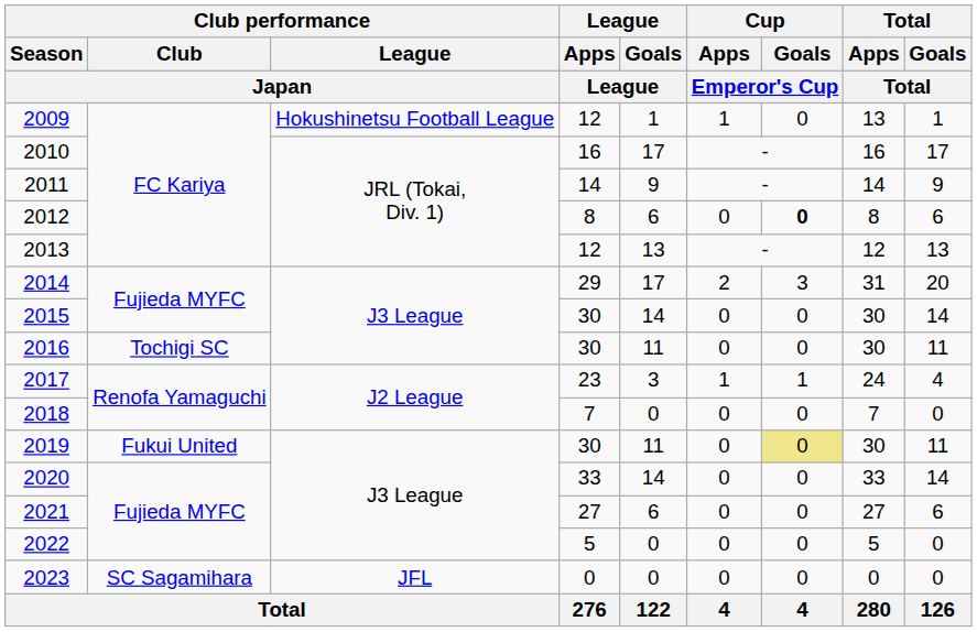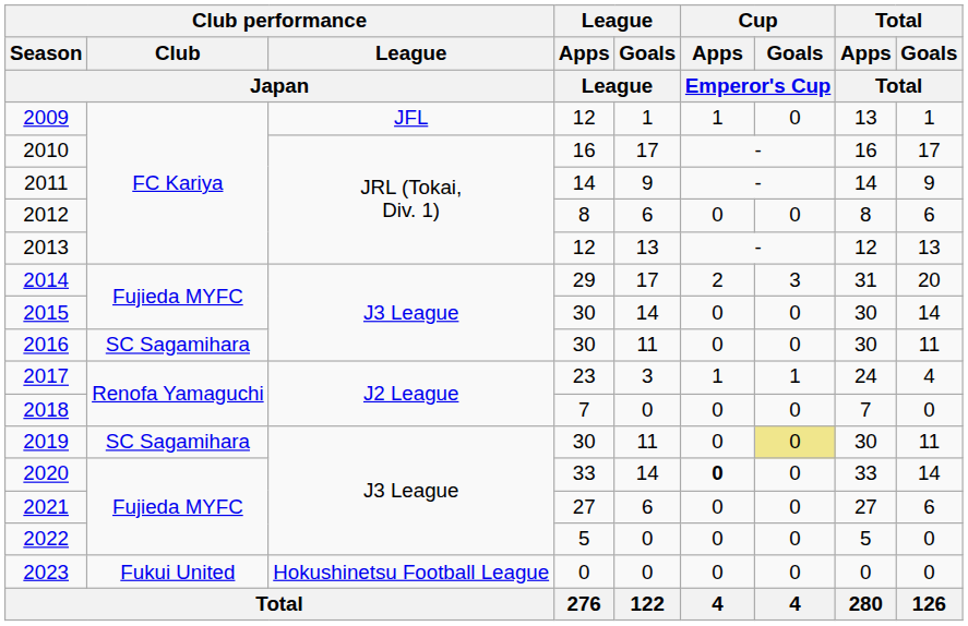 <table class="wikitable" style="text-align:center;">
 <tr>
 <th colspan=3>Club performance</th>
 <th colspan=2>League</th>
 <th colspan=2>Cup</th>
 <th colspan=2>Total</th>
 </tr>
 <tr>
 <th>Season</th>
 <th>Club</th>
 <th>League</th>
 <th>Apps</th>
 <th>Goals</th>
 <th>Apps</th>
 <th>Goals</th>
 <th>Apps</th>
 <th>Goals</th>
 </tr>
 <tr>
 <th colspan=3>Japan</th>
 <th colspan=2>League</th>
 <th colspan=2><a href='#'>Emperor's Cup</a></th>
 <th colspan=2>Total</th>
 </tr>
 <tr>
 <td><a href='#'>2009</a></td>
 <td rowspan="5"><a href='#'>FC Kariya</a></td>
-<td><a href='#'>Hokushinetsu Football League</a></td>
+<td><a href='#'>JFL</a></td>
 <td>12</td>
 <td>1</td>
 <td>1</td>
 <td>0</td>
 <td>13</td>
 <td>1</td>
 </tr>
 <tr>
 <td>2010</td>
 <td rowspan="4">JRL (Tokai,<br>Div. 1)</td>
 <td>16</td>
 <td>17</td>
 <td colspan="2">-</td>
 <td>16</td>
 <td>17</td>
 </tr>
 <tr>
 <td>2011</td>
 <td>14</td>
 <td>9</td>
 <td colspan="2">-</td>
 <td>14</td>
 <td>9</td>
 </tr>
 <tr>
 <td>2012</td>
 <td>8</td>
 <td>6</td>
 <td>0</td>
-<td><strong>0</strong></td>
+<td>0</td>
 <td>8</td>
 <td>6</td>
 </tr>
 <tr>
 <td>2013</td>
 <td>12</td>
 <td>13</td>
 <td colspan="2">-</td>
 <td>12</td>
 <td>13</td>
 </tr>
 <tr>
 <td><a href='#'>2014</a></td>
 <td rowspan="2"><a href='#'>Fujieda MYFC</a></td>
 <td rowspan="3"><a href='#'>J3 League</a></td>
 <td>29</td>
 <td>17</td>
 <td>2</td>
 <td>3</td>
 <td>31</td>
 <td>20</td>
 </tr>
 <tr>
 <td><a href='#'>2015</a></td>
 <td>30</td>
 <td>14</td>
 <td>0</td>
 <td>0</td>
 <td>30</td>
 <td>14</td>
 </tr>
 <tr>
 <td><a href='#'>2016</a></td>
-<td><a href='#'>Tochigi SC</a></td>
+<td rowspan="1"><a href='#'>SC Sagamihara</a></td>
 <td>30</td>
 <td>11</td>
 <td>0</td>
 <td>0</td>
 <td>30</td>
 <td>11</td>
 </tr>
 <tr>
 <td><a href='#'>2017</a></td>
 <td rowspan="2"><a href='#'>Renofa Yamaguchi</a></td>
 <td rowspan="2"><a href='#'>J2 League</a></td>
 <td>23</td>
 <td>3</td>
 <td>1</td>
 <td>1</td>
 <td>24</td>
 <td>4</td>
 </tr>
 <tr>
 <td><a href='#'>2018</a></td>
 <td>7</td>
 <td>0</td>
 <td>0</td>
 <td>0</td>
 <td>7</td>
 <td>0</td>
 </tr>
 <tr>
 <td><a href='#'>2019</a></td>
-<td><a href='#'>Fukui United</a></td>
+<td rowspan="1"><a href='#'>SC Sagamihara</a></td>
 <td rowspan="4">J3 League</td>
 <td>30</td>
 <td>11</td>
 <td>0</td>
 <td style="background: khaki;">0</td>
 <td>30</td>
 <td>11</td>
 </tr>
 <tr>
 <td><a href='#'>2020</a></td>
 <td rowspan="3"><a href='#'>Fujieda MYFC</a></td>
 <td>33</td>
 <td>14</td>
-<td>0</td>
+<td><strong>0</strong></td>
 <td>0</td>
 <td>33</td>
 <td>14</td>
 </tr>
 <tr>
 <td><a href='#'>2021</a></td>
 <td>27</td>
 <td>6</td>
 <td>0</td>
 <td>0</td>
 <td>27</td>
 <td>6</td>
 </tr>
 <tr>
 <td><a href='#'>2022</a></td>
 <td>5</td>
 <td>0</td>
 <td>0</td>
 <td>0</td>
 <td>5</td>
 <td>0</td>
 </tr>
 <tr>
 <td><a href='#'>2023</a></td>
-<td rowspan="1"><a href='#'>SC Sagamihara</a></td>
-<td><a href='#'>JFL</a></td>
+<td><a href='#'>Fukui United</a></td>
+<td><a href='#'>Hokushinetsu Football League</a></td>
 <td>0</td>
 <td>0</td>
 <td>0</td>
 <td>0</td>
 <td>0</td>
 <td>0</td>
 </tr>
 <tr>
 <th colspan=3>Total</th>
 <th>276</th>
 <th>122</th>
 <th>4</th>
 <th>4</th>
 <th>280</th>
 <th>126</th>
 </tr>
 </table>
